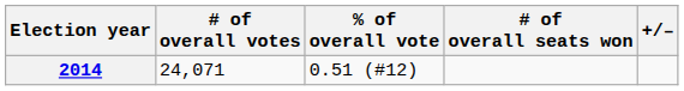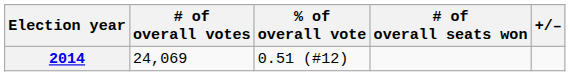 <table class=wikitable>
 <tr>
 <th>Election year</th>
 <th># of<br>overall votes</th>
 <th>% of<br>overall vote</th>
 <th># of<br>overall seats won</th>
 <th>+/–</th>
 </tr>
 <tr>
 <th><a href='#'>2014</a></th>
-<td>24,071</td>
+<td>24,069</td>
 <td>0.51 (#12)</td>
 <td></td>
 <td></td>
 </tr>
 </table>
